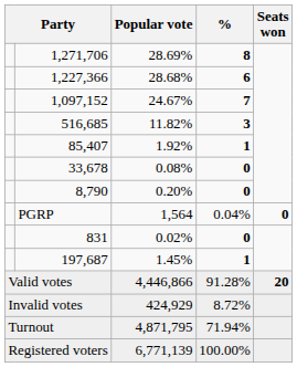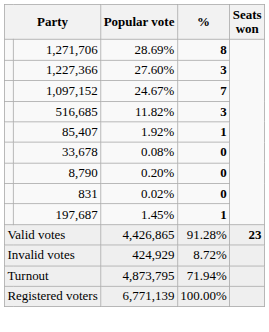 <table class=wikitable style="text-align:right">
 <tr>
 <th colspan=2>Party</th>
 <th>Popular vote</th>
 <th>%</th>
 <th>Seats<br>won</th>
 </tr>
 <tr>
 <td></td>
 <td>1,271,706</td>
 <td>28.69%</td>
 <td><strong>8</strong></td>
 </tr>
 <tr>
 <td></td>
 <td>1,227,366</td>
-<td>28.68%</td>
-<td><strong>6</strong></td>
+<td>27.60%</td>
+<td><strong>3</strong></td>
 </tr>
 <tr>
 <td></td>
 <td>1,097,152</td>
 <td>24.67%</td>
 <td><strong>7</strong></td>
 </tr>
 <tr>
 <td></td>
 <td>516,685</td>
 <td>11.82%</td>
 <td><strong>3</strong></td>
 </tr>
 <tr>
 <td></td>
 <td>85,407</td>
 <td>1.92%</td>
 <td><strong>1</strong></td>
 </tr>
 <tr>
 <td></td>
 <td>33,678</td>
 <td>0.08%</td>
 <td><strong>0</strong></td>
 </tr>
 <tr>
 <td></td>
 <td>8,790</td>
 <td>0.20%</td>
 <td><strong>0</strong></td>
 </tr>
 <tr>
 <td></td>
-<td align=left>PGRP</td>
-<td>1,564</td>
-<td>0.04%</td>
-<td><strong>0</strong></td>
-</tr>
-<tr>
-<td></td>
 <td>831</td>
 <td>0.02%</td>
 <td><strong>0</strong></td>
 </tr>
 <tr>
 <td></td>
 <td>197,687</td>
 <td>1.45%</td>
 <td><strong>1</strong></td>
 </tr>
 <tr bgcolor=#efefef>
 <td align=left colspan=2>Valid votes</td>
-<td>4,446,866</td>
+<td>4,426,865</td>
 <td>91.28%</td>
-<td><strong>20</strong></td>
+<td><strong>23</strong></td>
 </tr>
 <tr bgcolor=#efefef>
 <td align=left colspan=2>Invalid votes</td>
 <td>424,929</td>
 <td>8.72%</td>
 <td></td>
 </tr>
 <tr bgcolor=#efefef>
 <td align=left colspan=2>Turnout</td>
-<td>4,871,795</td>
+<td>4,873,795</td>
 <td>71.94%</td>
 <td></td>
 </tr>
 <tr bgcolor=#efefef>
 <td align=left colspan=2>Registered voters</td>
 <td>6,771,139</td>
 <td>100.00%</td>
 <td></td>
 </tr>
 </table>
